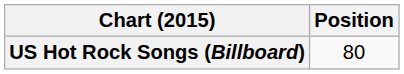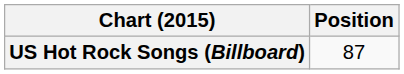 <table class="wikitable plainrowheaders" style="text-align:center">
 <tr>
 <th>Chart (2015)</th>
 <th>Position</th>
 </tr>
 <tr>
 <th scope="row">US Hot Rock Songs (<em>Billboard</em>)</th>
-<td>80</td>
+<td>87</td>
 </tr>
 </table>
